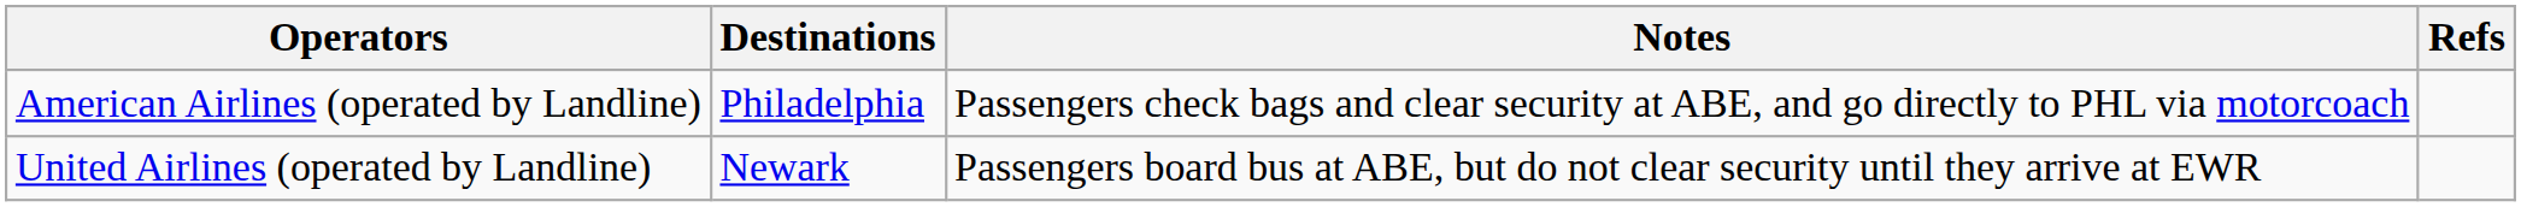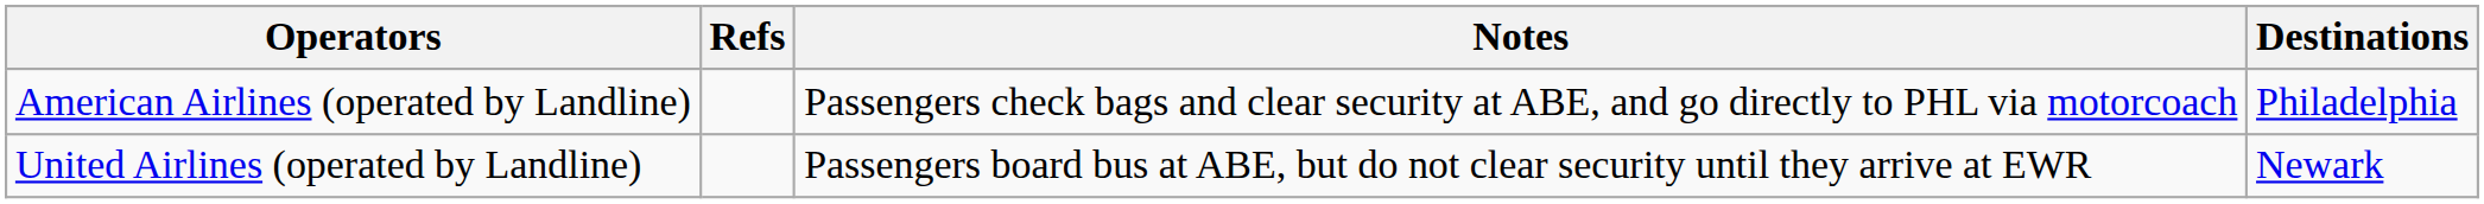 <table class="wikitable">
 <tr>
 <th> Operators</th>
+<th>Refs</th>
+<th>Notes</th>
 <th>Destinations</th>
-<th>Notes</th>
-<th>Refs</th>
 </tr>
 <tr>
 <td><a href='#'>American Airlines</a> (operated by Landline)</td>
+<td></td>
+<td>Passengers check bags and clear security at ABE, and go directly to PHL via <a href='#'>motorcoach</a></td>
 <td><a href='#'>Philadelphia</a></td>
-<td>Passengers check bags and clear security at ABE, and go directly to PHL via <a href='#'>motorcoach</a></td>
-<td></td>
 </tr>
 <tr>
 <td><a href='#'>United Airlines</a> (operated by Landline)</td>
+<td></td>
+<td>Passengers board bus at ABE, but do not clear security until they arrive at EWR</td>
 <td><a href='#'>Newark</a></td>
-<td>Passengers board bus at ABE, but do not clear security until they arrive at EWR</td>
-<td></td>
 </tr>
 </table>
